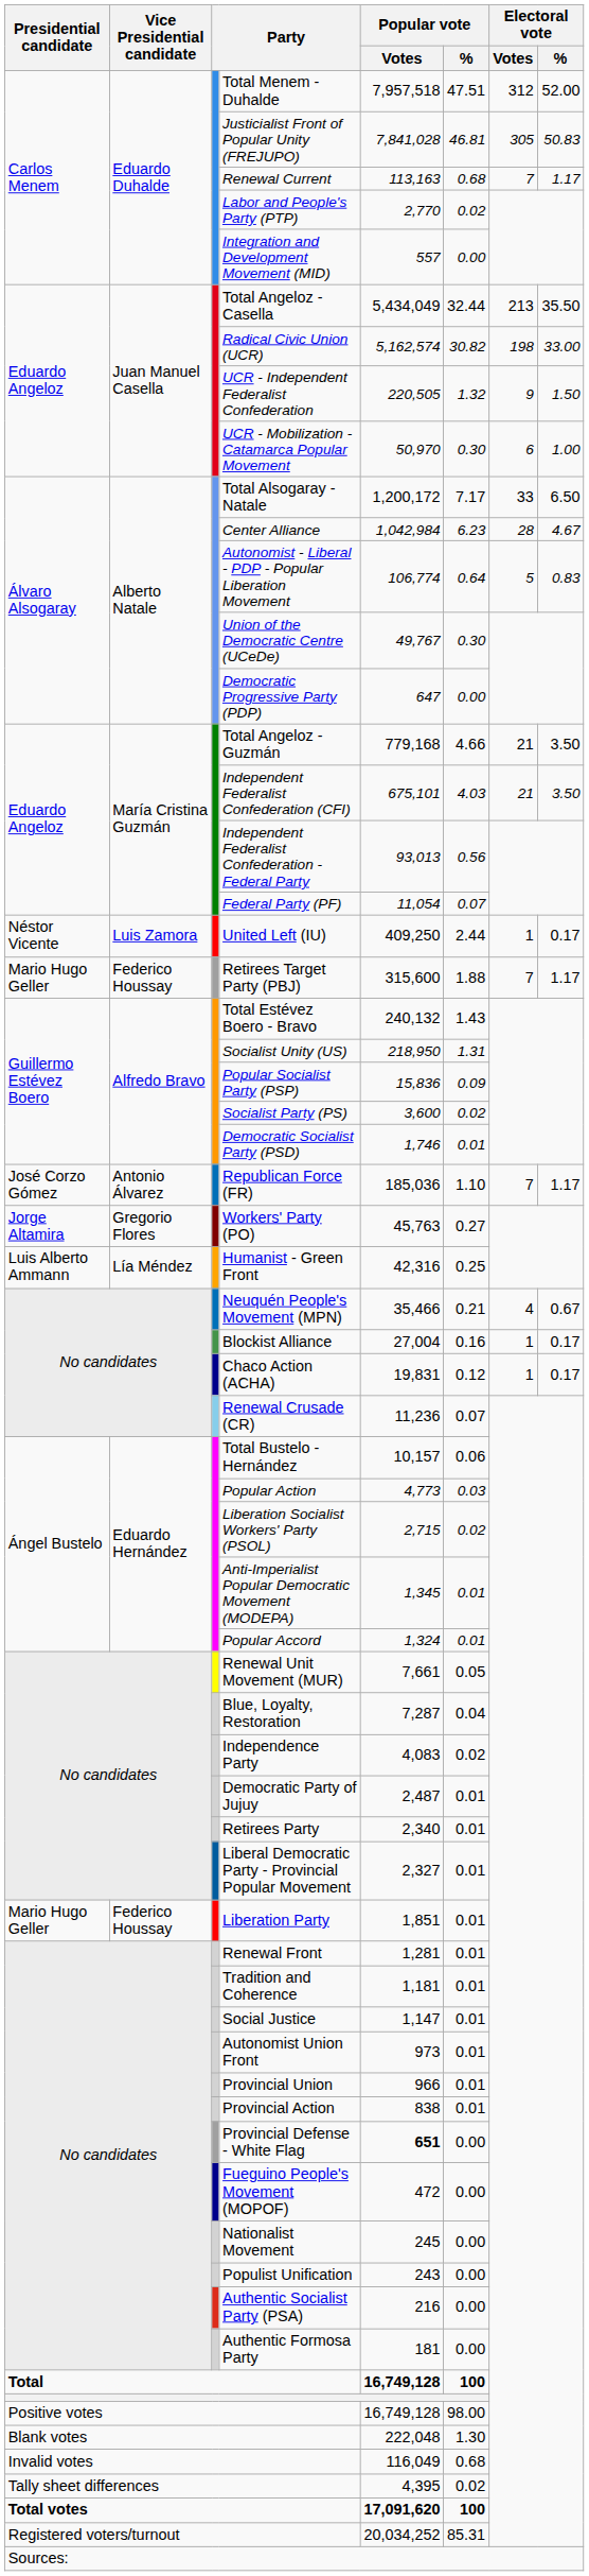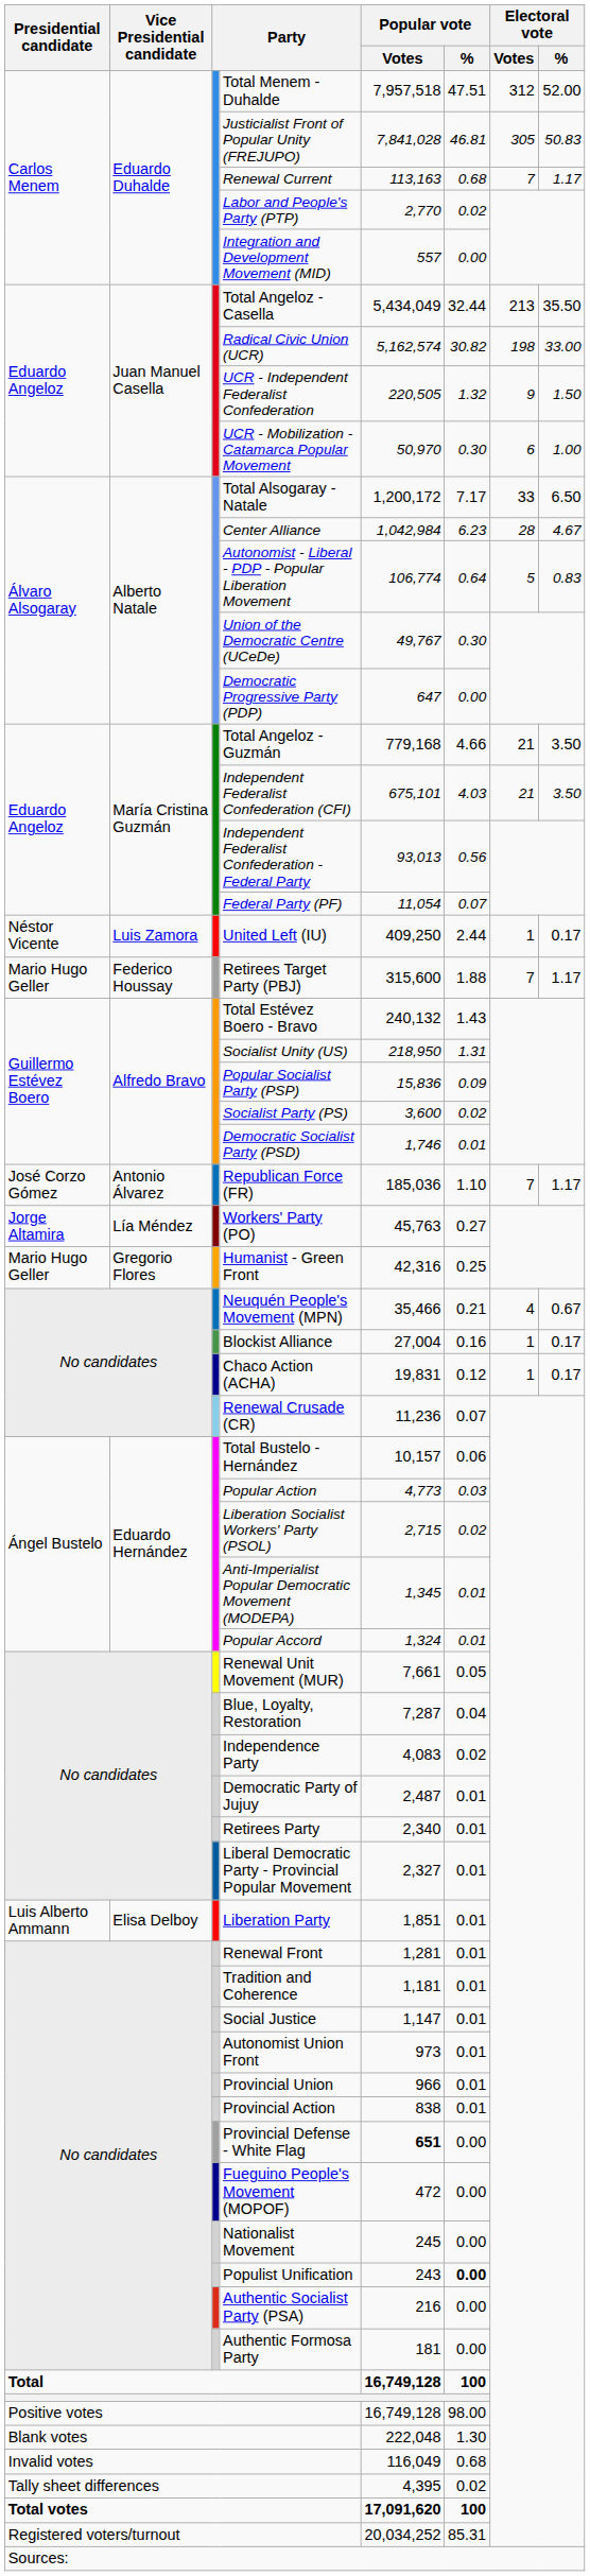 <table class="wikitable" style="text-align:right;">
 <tr>
 <th rowspan=2>Presidential<br>candidate</th>
 <th rowspan=2>Vice Presidential<br>candidate</th>
 <th rowspan=2 colspan=2>Party</th>
 <th colspan=2>Popular vote</th>
 <th colspan=2>Electoral vote</th>
 </tr>
 <tr>
 <th>Votes</th>
 <th>%</th>
 <th>Votes</th>
 <th>%</th>
 </tr>
 <tr>
 <td align=left rowspan=5><a href='#'>Carlos Menem</a></td>
 <td align=left rowspan=5><a href='#'>Eduardo Duhalde</a></td>
 <td bgcolor=#318CE7 rowspan=5></td>
 <td align=left>Total Menem - Duhalde</td>
 <td>7,957,518</td>
 <td>47.51</td>
 <td>312</td>
 <td>52.00</td>
 </tr>
 <tr style="font-size: 95%; font-style: italic">
 <td align=left><span>Justicialist Front of Popular Unity (FREJUPO)</span></td>
 <td>7,841,028</td>
 <td>46.81</td>
 <td>305</td>
 <td>50.83</td>
 </tr>
 <tr style="font-size: 95%; font-style: italic">
 <td align=left><span>Renewal Current</span></td>
 <td>113,163</td>
 <td>0.68</td>
 <td>7</td>
 <td>1.17</td>
 </tr>
 <tr style="font-size: 95%; font-style: italic">
 <td align=left><span><a href='#'>Labor and People's Party</a> (PTP)</span></td>
 <td>2,770</td>
 <td>0.02</td>
 <td rowspan=2 colspan=2></td>
 </tr>
 <tr style="font-size: 95%; font-style: italic">
 <td align=left><span><a href='#'>Integration and Development Movement</a> (MID)</span></td>
 <td>557</td>
 <td>0.00</td>
 </tr>
 <tr>
 <td align=left rowspan=4><a href='#'>Eduardo Angeloz</a></td>
 <td align=left rowspan=4>Juan Manuel Casella</td>
 <td bgcolor=#E10019 rowspan=4></td>
 <td align=left>Total Angeloz - Casella</td>
 <td>5,434,049</td>
 <td>32.44</td>
 <td>213</td>
 <td>35.50</td>
 </tr>
 <tr style="font-size: 95%; font-style: italic">
 <td align=left><span><a href='#'>Radical Civic Union</a> (UCR)</span></td>
 <td>5,162,574</td>
 <td>30.82</td>
 <td>198</td>
 <td>33.00</td>
 </tr>
 <tr style="font-size: 95%; font-style: italic">
 <td align=left><span><a href='#'>UCR</a> - Independent Federalist Confederation</span></td>
 <td>220,505</td>
 <td>1.32</td>
 <td>9</td>
 <td>1.50</td>
 </tr>
 <tr style="font-size: 95%; font-style: italic">
 <td align=left><span><a href='#'>UCR</a> - Mobilization - <a href='#'>Catamarca Popular Movement</a></span></td>
 <td>50,970</td>
 <td>0.30</td>
 <td>6</td>
 <td>1.00</td>
 </tr>
 <tr>
 <td align=left rowspan=5><a href='#'>Álvaro Alsogaray</a></td>
 <td align=left rowspan=5>Alberto Natale</td>
 <td bgcolor=#6495ED rowspan=5></td>
 <td align=left>Total Alsogaray - Natale</td>
 <td>1,200,172</td>
 <td>7.17</td>
 <td>33</td>
 <td>6.50</td>
 </tr>
 <tr style="font-size: 95%; font-style: italic">
 <td align=left><span>Center Alliance</span></td>
 <td>1,042,984</td>
 <td>6.23</td>
 <td>28</td>
 <td>4.67</td>
 </tr>
 <tr style="font-size: 95%; font-style: italic">
 <td align=left><span><a href='#'>Autonomist</a> - <a href='#'>Liberal</a> - <a href='#'>PDP</a> - Popular Liberation Movement</span></td>
 <td>106,774</td>
 <td>0.64</td>
 <td>5</td>
 <td>0.83</td>
 </tr>
 <tr style="font-size: 95%; font-style: italic">
 <td align=left><span><a href='#'>Union of the Democratic Centre</a> (UCeDe)</span></td>
 <td>49,767</td>
 <td>0.30</td>
 <td rowspan=2 colspan=2></td>
 </tr>
 <tr style="font-size: 95%; font-style: italic">
 <td align=left><span><a href='#'>Democratic Progressive Party</a> (PDP)</span></td>
 <td>647</td>
 <td>0.00</td>
 </tr>
 <tr>
 <td align=left rowspan=4><a href='#'>Eduardo Angeloz</a></td>
 <td align=left rowspan=4>María Cristina Guzmán</td>
 <td bgcolor=#008000 rowspan=4></td>
 <td align=left>Total Angeloz - Guzmán</td>
 <td>779,168</td>
 <td>4.66</td>
 <td>21</td>
 <td>3.50</td>
 </tr>
 <tr style="font-size: 95%; font-style: italic">
 <td align=left><span>Independent Federalist Confederation (CFI)</span></td>
 <td>675,101</td>
 <td>4.03</td>
 <td>21</td>
 <td>3.50</td>
 </tr>
 <tr style="font-size: 95%; font-style: italic">
 <td align=left><span>Independent Federalist Confederation - <a href='#'>Federal Party</a></span></td>
 <td>93,013</td>
 <td>0.56</td>
 <td rowspan=2 colspan=2></td>
 </tr>
 <tr style="font-size: 95%; font-style: italic">
 <td align=left><span><a href='#'>Federal Party</a> (PF)</span></td>
 <td>11,054</td>
 <td>0.07</td>
 </tr>
 <tr>
 <td align=left>Néstor Vicente</td>
 <td align=left><a href='#'>Luis Zamora</a></td>
 <td bgcolor=#FF0000></td>
 <td align=left><a href='#'>United Left</a> (IU)</td>
 <td>409,250</td>
 <td>2.44</td>
 <td>1</td>
 <td>0.17</td>
 </tr>
 <tr>
 <td align=left>Mario Hugo Geller</td>
 <td align=left>Federico Houssay</td>
 <td bgcolor=#A0A0A0></td>
 <td align=left>Retirees Target Party (PBJ)</td>
 <td>315,600</td>
 <td>1.88</td>
 <td>7</td>
 <td>1.17</td>
 </tr>
 <tr>
 <td align=left rowspan=5><a href='#'>Guillermo Estévez Boero</a></td>
 <td align=left rowspan=5><a href='#'>Alfredo Bravo</a></td>
 <td bgcolor=#FF9900 rowspan=5></td>
 <td align=left>Total Estévez Boero - Bravo</td>
 <td>240,132</td>
 <td>1.43</td>
 <td colspan=2 rowspan=5></td>
 </tr>
 <tr style="font-size: 95%; font-style: italic">
 <td align=left><span>Socialist Unity (US)</span></td>
 <td>218,950</td>
 <td>1.31</td>
 </tr>
 <tr style="font-size: 95%; font-style: italic">
 <td align=left><span><a href='#'>Popular Socialist Party</a> (PSP)</span></td>
 <td>15,836</td>
 <td>0.09</td>
 </tr>
 <tr style="font-size: 95%; font-style: italic">
 <td align=left><span><a href='#'>Socialist Party</a> (PS)</span></td>
 <td>3,600</td>
 <td>0.02</td>
 </tr>
 <tr style="font-size: 95%; font-style: italic">
 <td align=left><span><a href='#'>Democratic Socialist Party</a> (PSD)</span></td>
 <td>1,746</td>
 <td>0.01</td>
 </tr>
 <tr>
 <td align=left>José Corzo Gómez</td>
 <td align=left>Antonio Álvarez</td>
 <td bgcolor=#0070B8></td>
 <td align=left><a href='#'>Republican Force</a> (FR)</td>
 <td>185,036</td>
 <td>1.10</td>
 <td>7</td>
 <td>1.17</td>
 </tr>
 <tr>
 <td align=left><a href='#'>Jorge Altamira</a></td>
-<td align=left>Gregorio Flores</td>
+<td align=left>Lía Méndez</td>
 <td bgcolor=#800000></td>
 <td align=left><a href='#'>Workers' Party</a> (PO)</td>
 <td>45,763</td>
 <td>0.27</td>
 <td rowspan=2 colspan=2></td>
 </tr>
 <tr>
-<td align=left>Luis Alberto Ammann</td>
-<td align=left>Lía Méndez</td>
+<td align=left>Mario Hugo Geller</td>
+<td align=left>Gregorio Flores</td>
 <td bgcolor=orange></td>
 <td align=left><a href='#'>Humanist</a> - Green Front</td>
 <td>42,316</td>
 <td>0.25</td>
 </tr>
 <tr>
 <td colspan=2 rowspan=4 bgcolor=ECECEC align=center><em>No candidates</em></td>
 <td bgcolor=#0070B8></td>
 <td align=left><a href='#'>Neuquén People's Movement</a> (MPN)</td>
 <td>35,466</td>
 <td>0.21</td>
 <td>4</td>
 <td>0.67</td>
 </tr>
 <tr>
 <td bgcolor=#44944A></td>
 <td align=left>Blockist Alliance</td>
 <td>27,004</td>
 <td>0.16</td>
 <td>1</td>
 <td>0.17</td>
 </tr>
 <tr>
 <td bgcolor=#00008B></td>
 <td align=left>Chaco Action (ACHA)</td>
 <td>19,831</td>
 <td>0.12</td>
 <td>1</td>
 <td>0.17</td>
 </tr>
 <tr>
 <td bgcolor=SkyBlue></td>
 <td align=left><a href='#'>Renewal Crusade</a> (CR)</td>
 <td>11,236</td>
 <td>0.07</td>
 <td rowspan=33 colspan=2></td>
 </tr>
 <tr>
 <td align=left rowspan=5>Ángel Bustelo</td>
 <td align=left rowspan=5>Eduardo Hernández</td>
 <td bgcolor=#FF00FF rowspan=5></td>
 <td align=left>Total Bustelo - Hernández</td>
 <td>10,157</td>
 <td>0.06</td>
 </tr>
 <tr style="font-size: 95%; font-style: italic">
 <td align=left><span>Popular Action</span></td>
 <td>4,773</td>
 <td>0.03</td>
 </tr>
 <tr style="font-size: 95%; font-style: italic">
 <td align=left><span>Liberation Socialist Workers' Party (PSOL)</span></td>
 <td>2,715</td>
 <td>0.02</td>
 </tr>
 <tr style="font-size: 95%; font-style: italic">
 <td align=left><span>Anti-Imperialist Popular Democratic Movement (MODEPA)</span></td>
 <td>1,345</td>
 <td>0.01</td>
 </tr>
 <tr style="font-size: 95%; font-style: italic">
 <td align=left><span>Popular Accord</span></td>
 <td>1,324</td>
 <td>0.01</td>
 </tr>
 <tr>
 <td colspan=2 rowspan=6 bgcolor=ECECEC align=center><em>No candidates</em></td>
 <td bgcolor=yellow></td>
 <td align=left>Renewal Unit Movement (MUR)</td>
 <td>7,661</td>
 <td>0.05</td>
 </tr>
 <tr>
 <td bgcolor=lightgrey></td>
 <td align=left>Blue, Loyalty, Restoration</td>
 <td>7,287</td>
 <td>0.04</td>
 </tr>
 <tr>
 <td bgcolor=lightgrey></td>
 <td align=left>Independence Party</td>
 <td>4,083</td>
 <td>0.02</td>
 </tr>
 <tr>
 <td bgcolor=lightgrey></td>
 <td align=left>Democratic Party of Jujuy</td>
 <td>2,487</td>
 <td>0.01</td>
 </tr>
 <tr>
 <td bgcolor=lightgrey></td>
 <td align=left>Retirees Party</td>
 <td>2,340</td>
 <td>0.01</td>
 </tr>
 <tr>
 <td bgcolor=#005C9E></td>
 <td align=left>Liberal Democratic Party - Provincial Popular Movement</td>
 <td>2,327</td>
 <td>0.01</td>
 </tr>
 <tr>
-<td align=left>Mario Hugo Geller</td>
-<td align=left>Federico Houssay</td>
+<td align=left>Luis Alberto Ammann</td>
+<td align=left>Elisa Delboy</td>
 <td bgcolor=red></td>
 <td align=left><a href='#'>Liberation Party</a></td>
 <td>1,851</td>
 <td>0.01</td>
 </tr>
 <tr>
 <td colspan=2 rowspan=12 bgcolor=ECECEC align=center><em>No candidates</em></td>
 <td bgcolor=lightgrey></td>
 <td align=left>Renewal Front</td>
 <td>1,281</td>
 <td>0.01</td>
 </tr>
 <tr>
 <td bgcolor=lightgrey></td>
 <td align=left>Tradition and Coherence</td>
 <td>1,181</td>
 <td>0.01</td>
 </tr>
 <tr>
 <td bgcolor=lightgrey></td>
 <td align=left>Social Justice</td>
 <td>1,147</td>
 <td>0.01</td>
 </tr>
 <tr>
 <td bgcolor=lightgrey></td>
 <td align=left>Autonomist Union Front</td>
 <td>973</td>
 <td>0.01</td>
 </tr>
 <tr>
 <td bgcolor=lightgrey></td>
 <td align=left>Provincial Union</td>
 <td>966</td>
 <td>0.01</td>
 </tr>
 <tr>
 <td bgcolor=lightgrey></td>
 <td align=left>Provincial Action</td>
 <td>838</td>
 <td>0.01</td>
 </tr>
 <tr>
 <td bgcolor=#A0A0A0></td>
 <td align=left>Provincial Defense - White Flag</td>
 <td><strong>651</strong></td>
 <td>0.00</td>
 </tr>
 <tr>
 <td bgcolor=darkblue></td>
 <td align=left><a href='#'>Fueguino People's Movement</a> (MOPOF)</td>
 <td>472</td>
 <td>0.00</td>
 </tr>
 <tr>
 <td bgcolor=lightgrey></td>
 <td align=left>Nationalist Movement</td>
 <td>245</td>
 <td>0.00</td>
 </tr>
 <tr>
 <td bgcolor=lightgrey></td>
 <td align=left>Populist Unification</td>
 <td>243</td>
-<td>0.00</td>
+<td><strong>0.00</strong></td>
 </tr>
 <tr>
 <td bgcolor=#DD2C1A></td>
 <td align=left><a href='#'>Authentic Socialist Party</a> (PSA)</td>
 <td>216</td>
 <td>0.00</td>
 </tr>
 <tr>
 <td bgcolor=lightgrey></td>
 <td align=left>Authentic Formosa Party</td>
 <td>181</td>
 <td>0.00</td>
 </tr>
 <tr style="font-weight:bold">
 <td colspan=4 align=left>Total</td>
 <td>16,749,128</td>
 <td>100</td>
 </tr>
 <tr>
 <th colspan=6></th>
 </tr>
 <tr>
 <td colspan=4 align=left>Positive votes</td>
 <td>16,749,128</td>
 <td>98.00</td>
 </tr>
 <tr>
 <td colspan=4 align=left>Blank votes</td>
 <td>222,048</td>
 <td>1.30</td>
 </tr>
 <tr>
 <td colspan=4 align=left>Invalid votes</td>
 <td>116,049</td>
 <td>0.68</td>
 </tr>
 <tr>
 <td colspan=4 align=left>Tally sheet differences</td>
 <td>4,395</td>
 <td>0.02</td>
 </tr>
 <tr style="font-weight:bold">
 <td colspan=4 align=left>Total votes</td>
 <td>17,091,620</td>
 <td>100</td>
 </tr>
 <tr>
 <td colspan=4 align=left>Registered voters/turnout</td>
 <td>20,034,252</td>
 <td>85.31</td>
 </tr>
 <tr>
 <td colspan=8 align=left>Sources:</td>
 </tr>
 </table>
